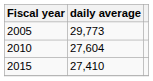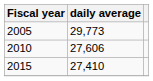 <table class="wikitable">
 <tr>
 <th>Fiscal year</th>
 <th>daily average</th>
 <th></th>
 </tr>
 <tr>
 <td>2005</td>
 <td>29,773</td>
 <td></td>
 </tr>
 <tr>
 <td>2010</td>
-<td>27,604</td>
+<td>27,606</td>
 <td></td>
 </tr>
 <tr>
 <td>2015</td>
 <td>27,410</td>
 <td></td>
 </tr>
 <tr>
 </tr>
 </table>
